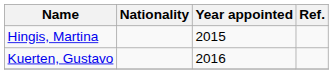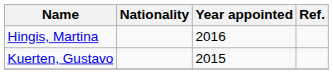 <table class="wikitable sortable">
 <tr>
 <th>Name</th>
 <th>Nationality</th>
 <th>Year appointed</th>
 <th class="unsortable">Ref.</th>
 </tr>
 <tr>
 <td><a href='#'>Hingis, Martina</a></td>
 <td></td>
-<td>2015</td>
+<td>2016</td>
 <td></td>
 </tr>
 <tr>
 <td><a href='#'>Kuerten, Gustavo</a></td>
 <td></td>
-<td>2016</td>
+<td>2015</td>
 <td></td>
 </tr>
 <tr>
 </tr>
 </table>
